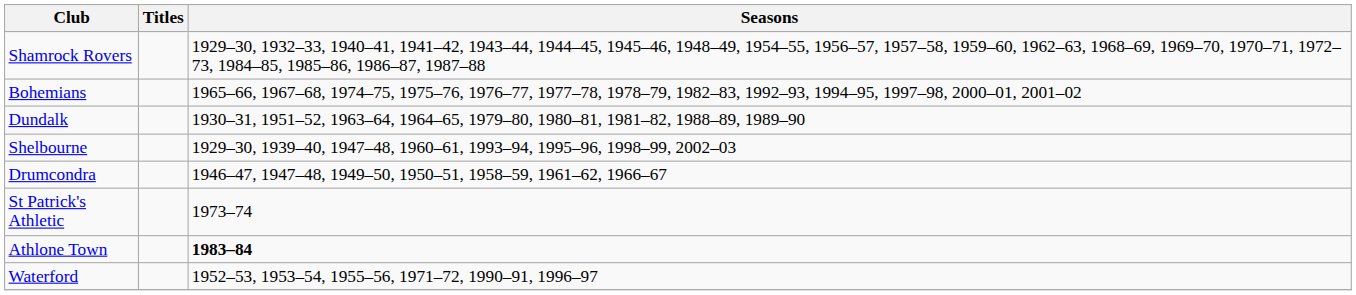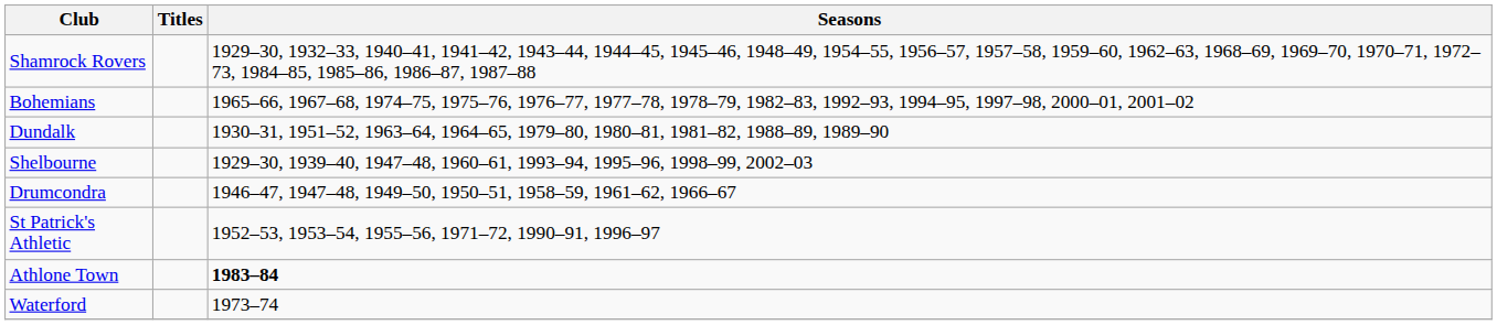 <table class="wikitable collapsible">
 <tr>
 <th>Club</th>
 <th>Titles</th>
 <th>Seasons</th>
 </tr>
 <tr>
 <td><a href='#'>Shamrock Rovers</a></td>
 <td></td>
 <td>1929–30, 1932–33, 1940–41, 1941–42, 1943–44, 1944–45, 1945–46, 1948–49, 1954–55, 1956–57, 1957–58, 1959–60, 1962–63, 1968–69, 1969–70, 1970–71, 1972–73, 1984–85, 1985–86, 1986–87, 1987–88 <em></em></td>
 </tr>
 <tr>
 <td><a href='#'>Bohemians</a></td>
 <td></td>
 <td>1965–66, 1967–68, 1974–75, 1975–76, 1976–77, 1977–78, 1978–79, 1982–83, 1992–93, 1994–95, 1997–98, 2000–01, 2001–02</td>
 </tr>
 <tr>
 <td><a href='#'>Dundalk</a></td>
 <td></td>
 <td>1930–31, 1951–52, 1963–64, 1964–65, 1979–80, 1980–81, 1981–82, 1988–89, 1989–90</td>
 </tr>
 <tr>
 <td><a href='#'>Shelbourne</a></td>
 <td></td>
 <td>1929–30, 1939–40, 1947–48, 1960–61, 1993–94, 1995–96, 1998–99, 2002–03 <em></em> <em></em></td>
 </tr>
 <tr>
 <td><a href='#'>Drumcondra</a></td>
 <td></td>
 <td>1946–47, 1947–48, 1949–50, 1950–51, 1958–59, 1961–62, 1966–67 <em></em></td>
 </tr>
 <tr>
 <td><a href='#'>St Patrick's Athletic</a></td>
 <td></td>
-<td>1973–74</td>
+<td>1952–53, 1953–54, 1955–56, 1971–72, 1990–91, 1996–97</td>
 </tr>
 <tr>
 <td><a href='#'>Athlone Town</a></td>
 <td></td>
 <td><strong>1983–84</strong></td>
 </tr>
 <tr>
 <td><a href='#'>Waterford</a></td>
 <td></td>
-<td>1952–53, 1953–54, 1955–56, 1971–72, 1990–91, 1996–97</td>
+<td>1973–74</td>
 </tr>
 <tr>
 </tr>
 </table>
